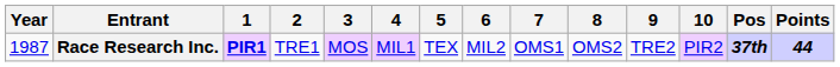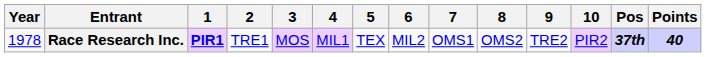 <table class="wikitable" style="text-align:center; font-size:90%">
 <tr>
 <th>Year</th>
 <th>Entrant</th>
 <th>1</th>
 <th>2</th>
 <th>3</th>
 <th>4</th>
 <th>5</th>
 <th>6</th>
 <th>7</th>
 <th>8</th>
 <th>9</th>
 <th>10</th>
 <th>Pos</th>
 <th>Points</th>
 </tr>
 <tr>
-<td><a href='#'>1987</a></td>
+<td><a href='#'>1978</a></td>
 <th>Race Research Inc.</th>
 <td style="background-color:#EFCFFF"><strong><a href='#'>PIR1</a><br></strong></td>
 <td><a href='#'>TRE1</a></td>
 <td style="background-color:#EFCFFF"><a href='#'>MOS</a><br></td>
 <td style="background-color:#EFCFFF"><a href='#'>MIL1</a><br></td>
 <td><a href='#'>TEX</a></td>
 <td><a href='#'>MIL2</a></td>
 <td><a href='#'>OMS1</a></td>
 <td><a href='#'>OMS2</a></td>
 <td><a href='#'>TRE2</a></td>
 <td style="background-color:#EFCFFF"><a href='#'>PIR2</a><br></td>
 <td style="background:#CFCFFF;"><strong><em>37th</em></strong></td>
-<td style="background:#CFCFFF;"><strong><em>44</em></strong></td>
+<td style="background:#CFCFFF;"><strong><em>40</em></strong></td>
 </tr>
 </table>
